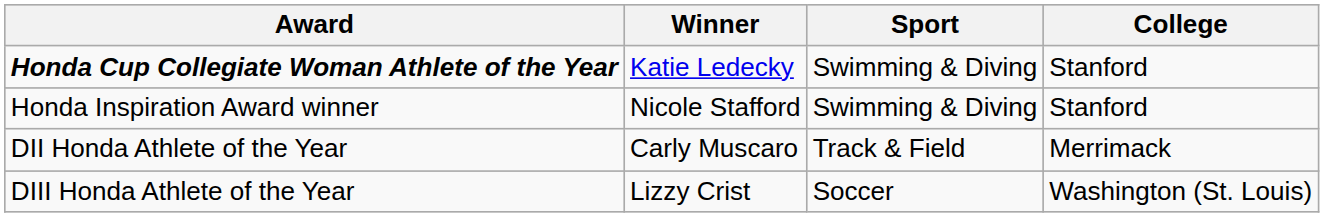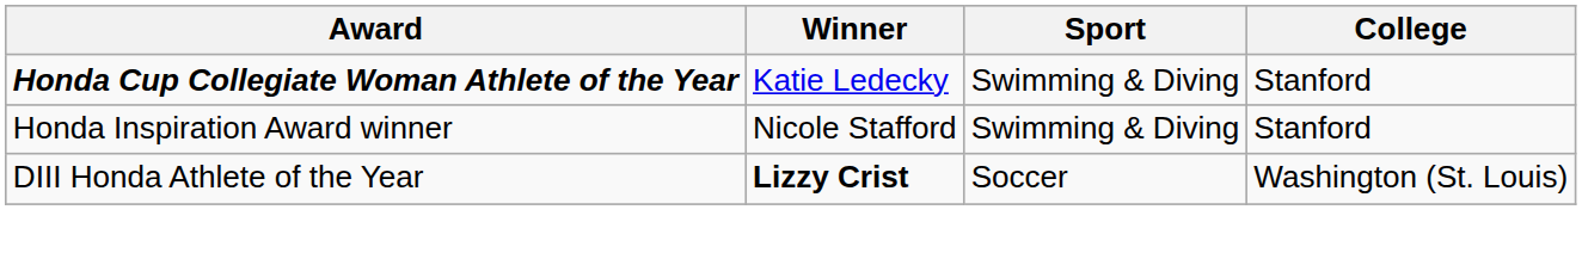 <table class="wikitable">
 <tr>
 <th>Award</th>
 <th>Winner</th>
 <th>Sport</th>
 <th>College</th>
 </tr>
 <tr>
 <td><strong><em>Honda Cup<strong> Collegiate Woman Athlete of the Year<em></td>
 <td><a href='#'>Katie Ledecky</a></td>
 <td>Swimming & Diving</td>
 <td>Stanford</td>
 </tr>
 <tr>
 <td></em>Honda Inspiration Award winner<em></td>
 <td>Nicole Stafford</td>
 <td>Swimming & Diving</td>
 <td>Stanford</td>
 </tr>
 <tr>
-<td></em>DII Honda Athlete of the Year<em></td>
-<td>Carly Muscaro</td>
-<td>Track & Field</td>
-<td>Merrimack</td>
-</tr>
-<tr>
 <td></em>DIII Honda Athlete of the Year<em></td>
-<td>Lizzy Crist</td>
+<td><strong>Lizzy Crist</strong></td>
 <td>Soccer</td>
 <td>Washington (St. Louis)</td>
 </tr>
 </table>
